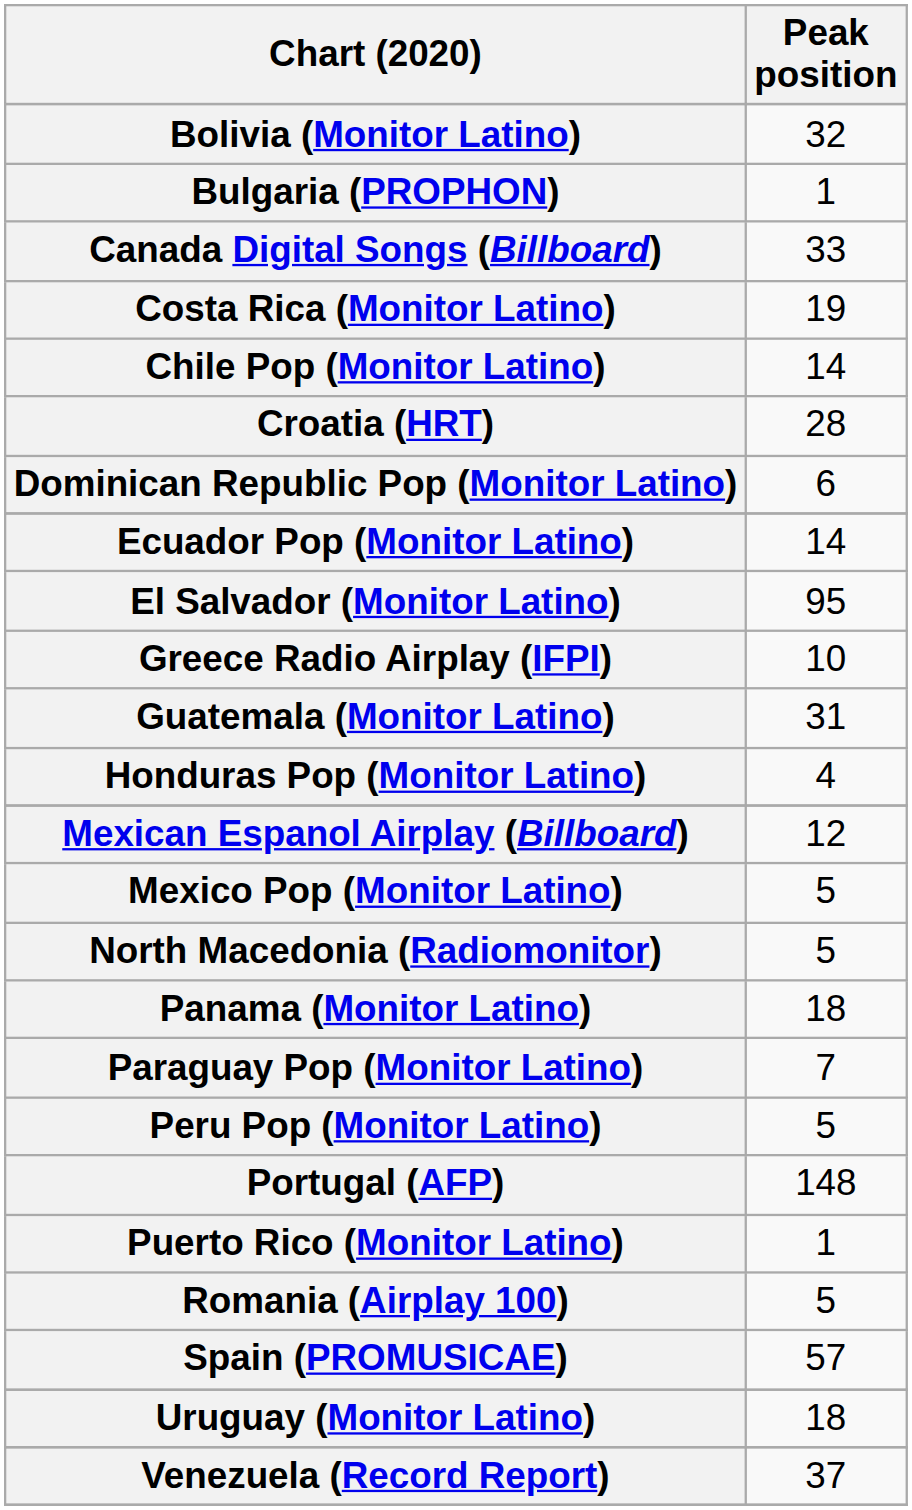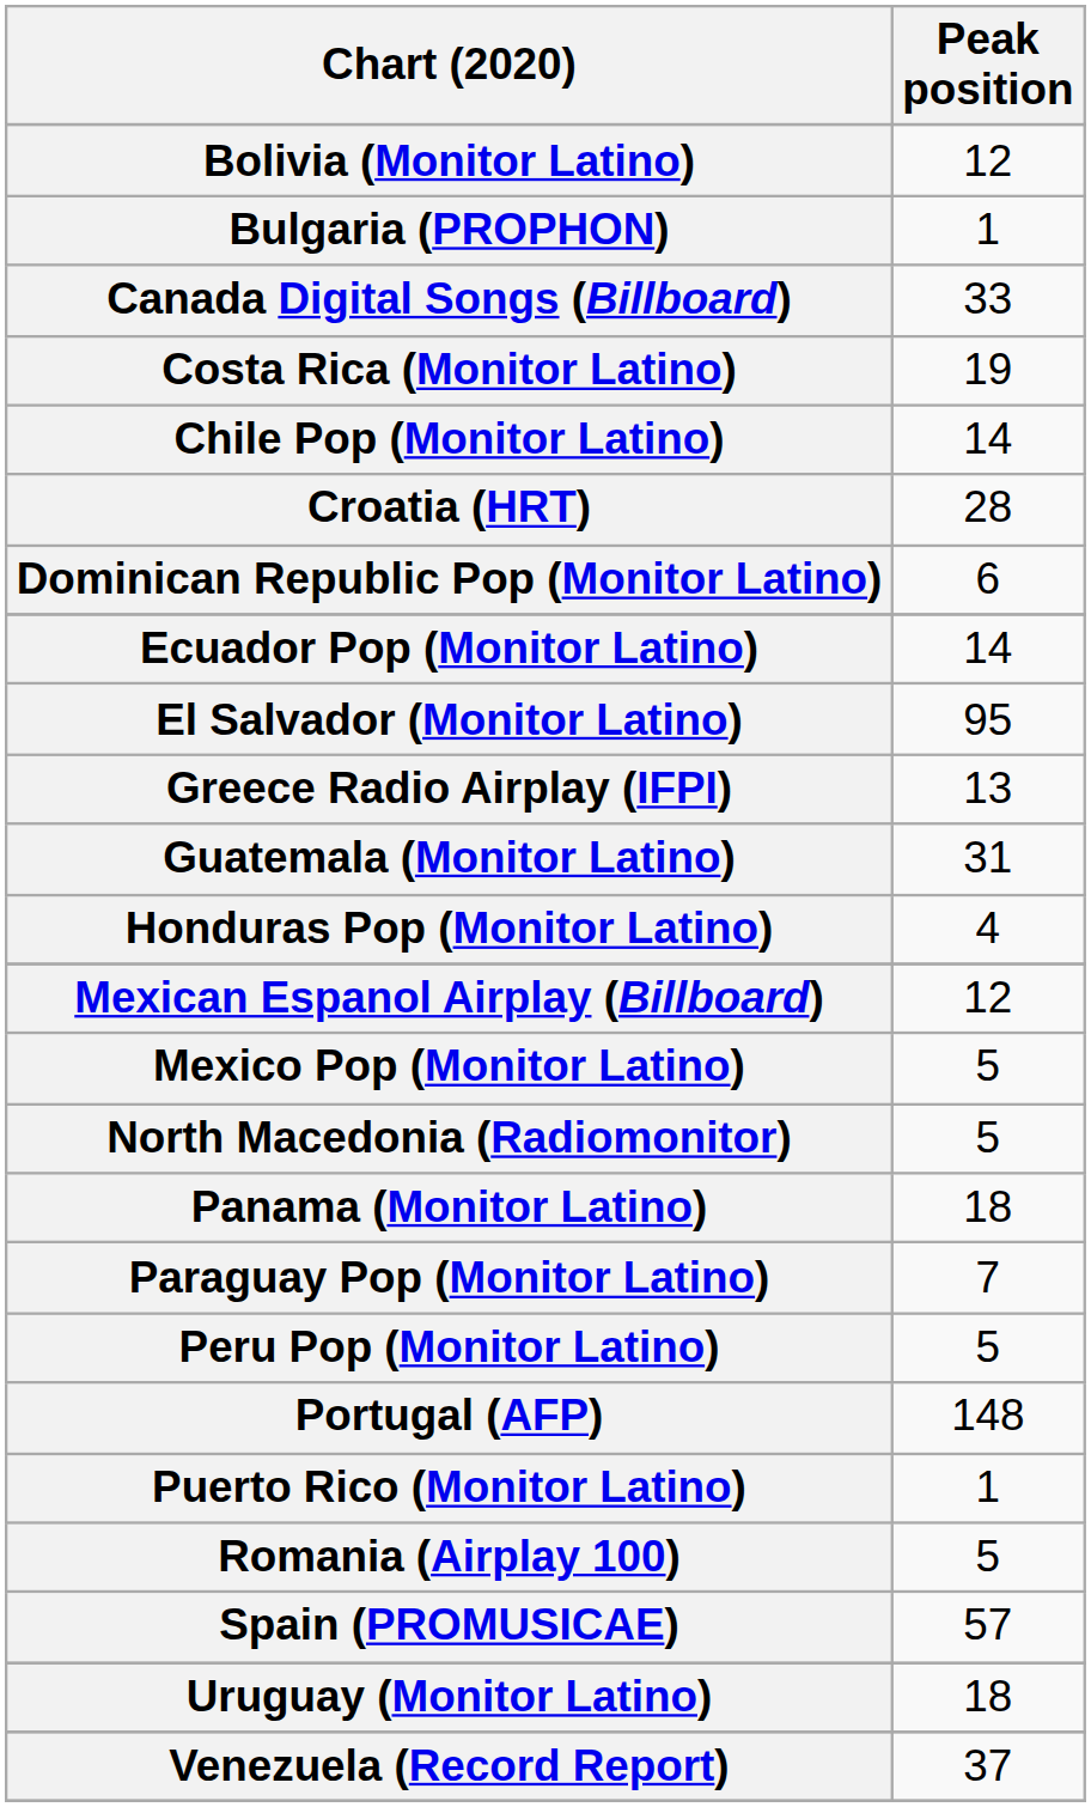 <table class="wikitable sortable plainrowheaders" style="text-align:center">
 <tr>
 <th scope="col">Chart (2020)</th>
 <th scope="col">Peak<br>position</th>
 </tr>
 <tr>
 </tr>
 <tr>
 </tr>
 <tr>
 <th scope="row">Bolivia (<a href='#'>Monitor Latino</a>)</th>
-<td>32</td>
+<td>12</td>
 </tr>
 <tr>
 <th scope="row">Bulgaria (<a href='#'>PROPHON</a>)</th>
 <td>1</td>
 </tr>
 <tr>
 <th scope="row">Canada <a href='#'>Digital Songs</a> (<em><a href='#'>Billboard</a></em>)</th>
 <td>33</td>
 </tr>
 <tr>
 <th scope="row">Costa Rica (<a href='#'>Monitor Latino</a>)</th>
 <td>19</td>
 </tr>
 <tr>
 <th scope="row">Chile Pop (<a href='#'>Monitor Latino</a>)</th>
 <td>14</td>
 </tr>
 <tr>
 <th scope="row">Croatia (<a href='#'>HRT</a>)</th>
 <td>28</td>
 </tr>
 <tr>
 <th scope="row">Dominican Republic Pop (<a href='#'>Monitor Latino</a>)</th>
 <td>6</td>
 </tr>
 <tr>
 </tr>
 <tr>
 <th scope="row">Ecuador Pop (<a href='#'>Monitor Latino</a>)</th>
 <td>14</td>
 </tr>
 <tr>
 <th scope="row">El Salvador (<a href='#'>Monitor Latino</a>)</th>
 <td>95</td>
 </tr>
 <tr>
 <th scope="row">Greece Radio Airplay (<a href='#'>IFPI</a>)</th>
-<td>10</td>
+<td>13</td>
 </tr>
 <tr>
 <th scope="row">Guatemala (<a href='#'>Monitor Latino</a>)</th>
 <td>31</td>
 </tr>
 <tr>
 <th scope="row">Honduras Pop (<a href='#'>Monitor Latino</a>)</th>
 <td>4</td>
 </tr>
 <tr>
 </tr>
 <tr>
 <th scope="row"><a href='#'>Mexican Espanol Airplay</a> (<em><a href='#'>Billboard</a></em>)</th>
 <td align="center">12</td>
 </tr>
 <tr>
 <th scope="row">Mexico Pop (<a href='#'>Monitor Latino</a>)</th>
 <td>5</td>
 </tr>
 <tr>
 <th scope=row>North Macedonia (<a href='#'>Radiomonitor</a>)</th>
 <td>5</td>
 </tr>
 <tr>
 <th scope="row">Panama (<a href='#'>Monitor Latino</a>)</th>
 <td>18</td>
 </tr>
 <tr>
 <th scope="row">Paraguay Pop (<a href='#'>Monitor Latino</a>)</th>
 <td>7</td>
 </tr>
 <tr>
 <th scope="row">Peru Pop (<a href='#'>Monitor Latino</a>)</th>
 <td>5</td>
 </tr>
 <tr>
 <th scope="row">Portugal (<a href='#'>AFP</a>)</th>
 <td>148</td>
 </tr>
 <tr>
 <th scope="row">Puerto Rico (<a href='#'>Monitor Latino</a>)</th>
 <td>1</td>
 </tr>
 <tr>
 <th scope="row">Romania (<a href='#'>Airplay 100</a>)</th>
 <td>5</td>
 </tr>
 <tr>
 <th scope="row">Spain (<a href='#'>PROMUSICAE</a>)</th>
 <td>57</td>
 </tr>
 <tr>
 </tr>
 <tr>
 <th scope="row">Uruguay (<a href='#'>Monitor Latino</a>)</th>
 <td>18</td>
 </tr>
 <tr>
 </tr>
 <tr>
 </tr>
 <tr>
 </tr>
 <tr>
 <th scope="row">Venezuela (<a href='#'>Record Report</a>)</th>
 <td>37</td>
 </tr>
 <tr>
 </tr>
 </table>
